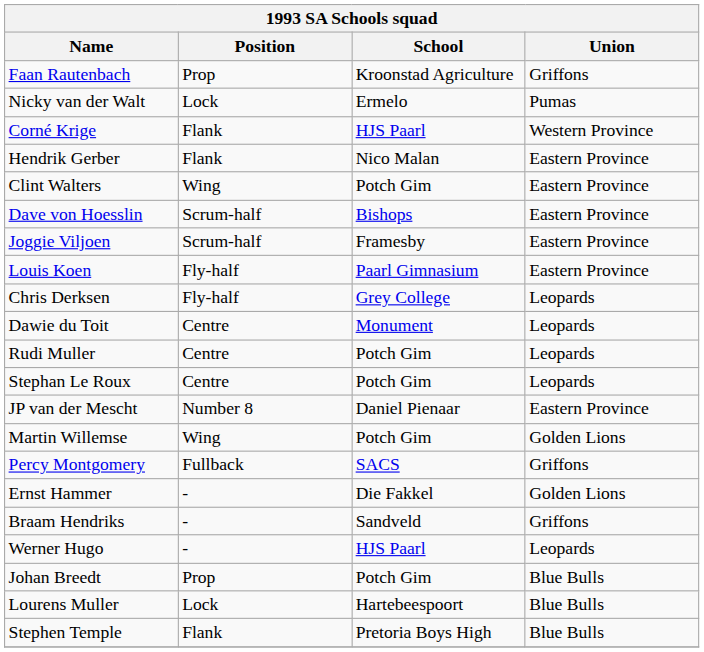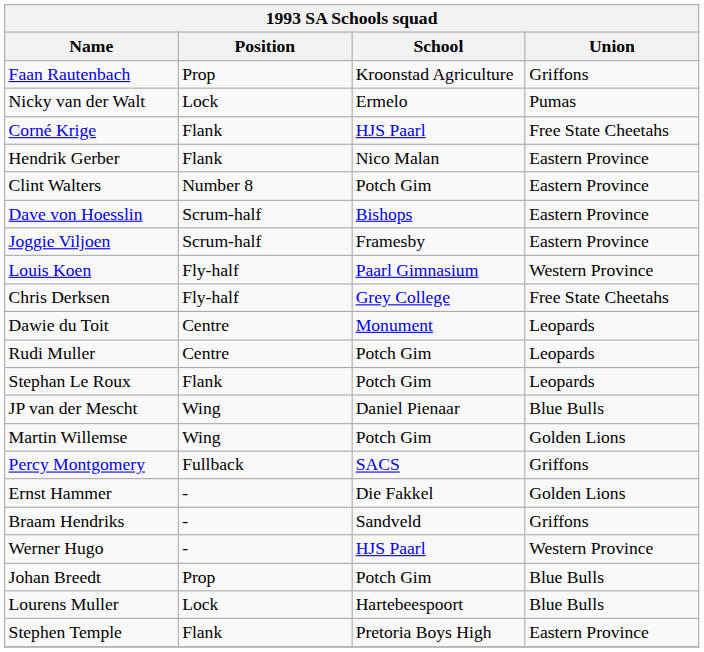 <table class="wikitable" style="text-align:left; width:50%">
 <tr>
 <th colspan="100%">1993 SA Schools squad</th>
 </tr>
 <tr>
 <th style="width:25%;">Name</th>
 <th style="width:25%;">Position</th>
 <th style="width:25%;">School</th>
 <th style="width:25%;">Union</th>
 </tr>
 <tr>
 <td><a href='#'>Faan Rautenbach</a></td>
 <td>Prop</td>
 <td>Kroonstad Agriculture</td>
 <td>Griffons</td>
 </tr>
 <tr>
 <td>Nicky van der Walt</td>
 <td>Lock</td>
 <td>Ermelo</td>
 <td>Pumas</td>
 </tr>
 <tr>
 <td><a href='#'>Corné Krige</a></td>
 <td>Flank</td>
 <td><a href='#'>HJS Paarl</a></td>
-<td>Western Province</td>
+<td>Free State Cheetahs</td>
 </tr>
 <tr>
 <td>Hendrik Gerber</td>
 <td>Flank</td>
 <td>Nico Malan</td>
 <td>Eastern Province</td>
 </tr>
 <tr>
 <td>Clint Walters</td>
-<td>Wing</td>
+<td>Number 8</td>
 <td>Potch Gim</td>
 <td>Eastern Province</td>
 </tr>
 <tr>
 <td><a href='#'>Dave von Hoesslin</a></td>
 <td>Scrum-half</td>
 <td><a href='#'>Bishops</a></td>
 <td>Eastern Province</td>
 </tr>
 <tr>
 <td><a href='#'>Joggie Viljoen</a></td>
 <td>Scrum-half</td>
 <td>Framesby</td>
 <td>Eastern Province</td>
 </tr>
 <tr>
 <td><a href='#'>Louis Koen</a></td>
 <td>Fly-half</td>
 <td><a href='#'>Paarl Gimnasium</a></td>
-<td>Eastern Province</td>
+<td>Western Province</td>
 </tr>
 <tr>
 <td>Chris Derksen</td>
 <td>Fly-half</td>
 <td><a href='#'>Grey College</a></td>
-<td>Leopards</td>
+<td>Free State Cheetahs</td>
 </tr>
 <tr>
 <td>Dawie du Toit</td>
 <td>Centre</td>
 <td><a href='#'>Monument</a></td>
 <td>Leopards</td>
 </tr>
 <tr>
 <td>Rudi Muller</td>
 <td>Centre</td>
 <td>Potch Gim</td>
 <td>Leopards</td>
 </tr>
 <tr>
 <td>Stephan Le Roux</td>
-<td>Centre</td>
+<td>Flank</td>
 <td>Potch Gim</td>
 <td>Leopards</td>
 </tr>
 <tr>
 <td>JP van der Mescht</td>
-<td>Number 8</td>
+<td>Wing</td>
 <td>Daniel Pienaar</td>
-<td>Eastern Province</td>
+<td>Blue Bulls</td>
 </tr>
 <tr>
 <td>Martin Willemse</td>
 <td>Wing</td>
 <td>Potch Gim</td>
 <td>Golden Lions</td>
 </tr>
 <tr>
 <td><a href='#'>Percy Montgomery</a></td>
 <td>Fullback</td>
 <td><a href='#'>SACS</a></td>
 <td>Griffons</td>
 </tr>
 <tr>
 <td>Ernst Hammer</td>
 <td>-</td>
 <td>Die Fakkel</td>
 <td>Golden Lions</td>
 </tr>
 <tr>
 <td>Braam Hendriks</td>
 <td>-</td>
 <td>Sandveld</td>
 <td>Griffons</td>
 </tr>
 <tr>
 <td>Werner Hugo</td>
 <td>-</td>
 <td><a href='#'>HJS Paarl</a></td>
-<td>Leopards</td>
+<td>Western Province</td>
 </tr>
 <tr>
 <td>Johan Breedt</td>
 <td>Prop</td>
 <td>Potch Gim</td>
 <td>Blue Bulls</td>
 </tr>
 <tr>
 <td>Lourens Muller</td>
 <td>Lock</td>
 <td>Hartebeespoort</td>
 <td>Blue Bulls</td>
 </tr>
 <tr>
 <td>Stephen Temple</td>
 <td>Flank</td>
 <td>Pretoria Boys High</td>
-<td>Blue Bulls</td>
+<td>Eastern Province</td>
 </tr>
 <tr>
 </tr>
 </table>
